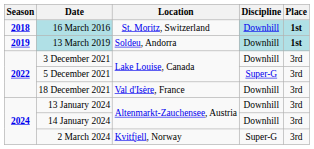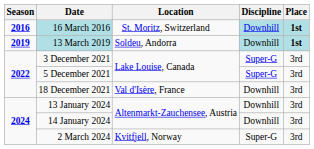 <table class="wikitable" style="text-align:center; font-size:95%;">
 <tr>
 <th>Season</th>
 <th>Date</th>
 <th>Location</th>
 <th>Discipline</th>
 <th>Place</th>
 </tr>
 <tr>
-<td><strong><a href='#'>2018</a></strong></td>
+<td><strong><a href='#'>2016</a></strong></td>
 <td align=right bgcolor="#BOEOE6">16 March 2016</td>
 <td align=left>   <a href='#'>St. Moritz</a>, Switzerland</td>
 <td bgcolor="#BOEOE6"><a href='#'>Downhill</a></td>
 <td bgcolor="#BOEOE6"><strong>1st</strong></td>
 </tr>
 <tr>
 <td><strong><a href='#'>2019</a></strong></td>
 <td align=right bgcolor="#BOEOE6">13 March 2019</td>
 <td align=left> <a href='#'>Soldeu</a>, Andorra</td>
 <td bgcolor="#BOEOE6">Downhill</td>
 <td bgcolor="#BOEOE6"><strong>1st</strong></td>
 </tr>
 <tr>
 <td rowspan=3><strong><a href='#'>2022</a></strong></td>
 <td align=right>3 December 2021</td>
 <td rowspan=2 align=left> <a href='#'>Lake Louise</a>, Canada</td>
-<td>Downhill</td>
+<td><a href='#'>Super-G</a></td>
 <td>3rd</td>
 </tr>
 <tr>
 <td align=right>5 December 2021</td>
 <td><a href='#'>Super-G</a></td>
 <td>3rd</td>
 </tr>
 <tr>
 <td align=right>18 December 2021</td>
 <td align=left> <a href='#'>Val d'Isère</a>, France</td>
 <td>Downhill</td>
 <td>3rd</td>
 </tr>
 <tr>
 <td rowspan=3><strong><a href='#'>2024</a></strong></td>
 <td align=right>13 January 2024</td>
 <td align=left rowspan=2> <a href='#'>Altenmarkt-Zauchensee</a>, Austria</td>
 <td>Downhill</td>
 <td>3rd</td>
 </tr>
 <tr>
 <td align=right>14 January 2024</td>
 <td>Downhill</td>
 <td>3rd</td>
 </tr>
 <tr>
 <td align=right>2 March 2024</td>
 <td align=left> <a href='#'>Kvitfjell</a>, Norway</td>
 <td>Super-G</td>
 <td>3rd</td>
 </tr>
 </table>
